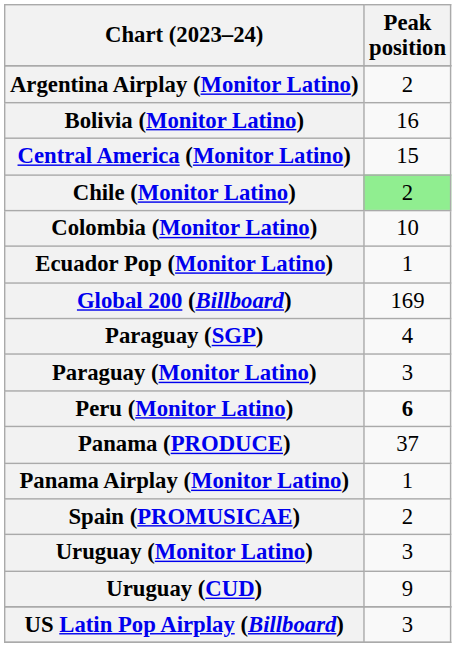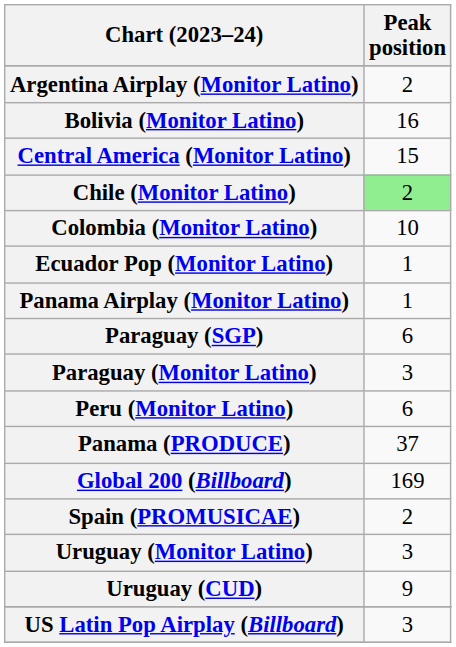 <table class="wikitable sortable plainrowheaders" style="text-align:center">
 <tr>
 <th scope="col">Chart (2023–24)</th>
 <th scope="col">Peak<br>position</th>
 </tr>
 <tr>
 </tr>
 <tr>
 <th scope="row">Argentina Airplay (<a href='#'>Monitor Latino</a>)</th>
 <td>2</td>
 </tr>
 <tr>
 <th scope="row">Bolivia (<a href='#'>Monitor Latino</a>)</th>
 <td>16</td>
 </tr>
 <tr>
 <th scope="row"><a href='#'>Central America</a> (<a href='#'>Monitor Latino</a>)</th>
 <td>15</td>
 </tr>
 <tr>
 <th scope="row">Chile (<a href='#'>Monitor Latino</a>)</th>
 <td style="background: lightgreen;">2</td>
 </tr>
 <tr>
 <th scope="row">Colombia (<a href='#'>Monitor Latino</a>)</th>
 <td>10</td>
 </tr>
 <tr>
 <th scope="row">Ecuador Pop (<a href='#'>Monitor Latino</a>)</th>
 <td>1</td>
 </tr>
 <tr>
-<th scope="row"><a href='#'>Global 200</a> (<em><a href='#'>Billboard</a></em>)</th>
-<td>169</td>
+<th scope="row">Panama Airplay (<a href='#'>Monitor Latino</a>)</th>
+<td>1</td>
 </tr>
 <tr>
 <th scope="row">Paraguay (<a href='#'>SGP</a>)</th>
-<td>4</td>
+<td>6</td>
 </tr>
 <tr>
 <th scope="row">Paraguay (<a href='#'>Monitor Latino</a>)</th>
 <td>3</td>
 </tr>
 <tr>
 <th scope="row">Peru (<a href='#'>Monitor Latino</a>)</th>
-<td><strong>6</strong></td>
+<td>6</td>
 </tr>
 <tr>
 <th scope="row">Panama (<a href='#'>PRODUCE</a>)</th>
 <td>37</td>
 </tr>
 <tr>
-<th scope="row">Panama Airplay (<a href='#'>Monitor Latino</a>)</th>
-<td>1</td>
+<th scope="row"><a href='#'>Global 200</a> (<em><a href='#'>Billboard</a></em>)</th>
+<td>169</td>
 </tr>
 <tr>
 <th scope="row">Spain (<a href='#'>PROMUSICAE</a>)</th>
 <td>2</td>
 </tr>
 <tr>
 <th scope="row">Uruguay (<a href='#'>Monitor Latino</a>)</th>
 <td>3</td>
 </tr>
 <tr>
 <th scope="row">Uruguay (<a href='#'>CUD</a>)</th>
 <td>9</td>
 </tr>
 <tr>
 </tr>
 <tr>
 <th scope="row">US <a href='#'>Latin Pop Airplay</a> (<a href='#'><em>Billboard</em></a>)</th>
 <td>3</td>
 </tr>
 <tr>
 </tr>
 </table>
